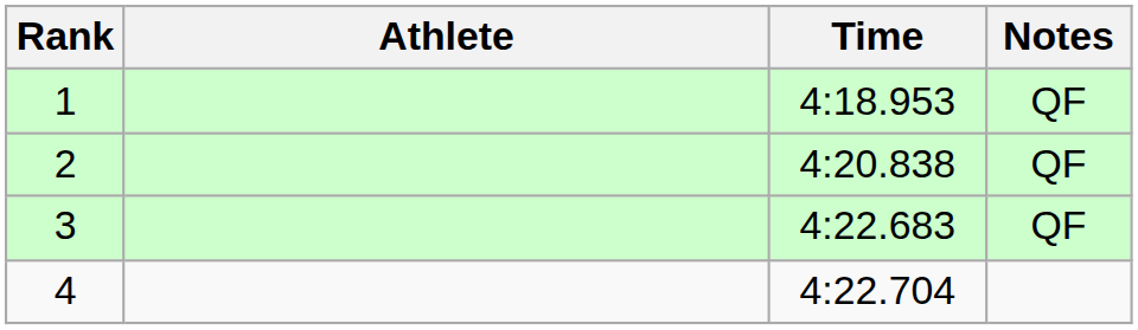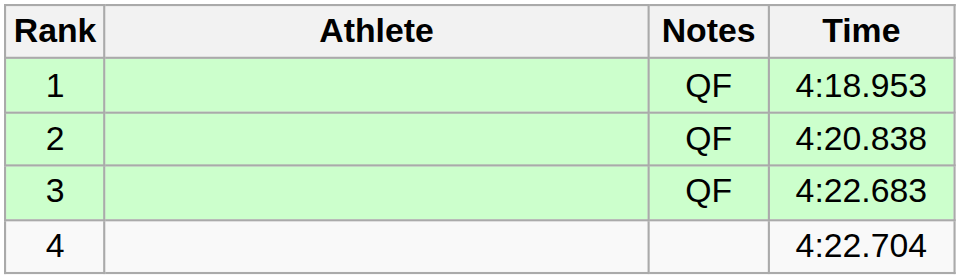 <table class=wikitable style="text-align:center">
 <tr>
 <th width=40>Rank</th>
 <th width=250>Athlete</th>
+<th width=50>Notes</th>
 <th width=80>Time</th>
-<th width=50>Notes</th>
 </tr>
 <tr bgcolor="ccffcc">
 <td>1</td>
 <td align=left></td>
+<td>QF</td>
 <td>4:18.953</td>
-<td>QF</td>
 </tr>
 <tr bgcolor="ccffcc">
 <td>2</td>
 <td align=left></td>
+<td>QF</td>
 <td>4:20.838</td>
-<td>QF</td>
 </tr>
 <tr bgcolor="ccffcc">
 <td>3</td>
 <td align=left></td>
+<td>QF</td>
 <td>4:22.683</td>
-<td>QF</td>
 </tr>
 <tr>
 <td>4</td>
 <td align=left></td>
+<td></td>
 <td>4:22.704</td>
-<td></td>
 </tr>
 </table>
